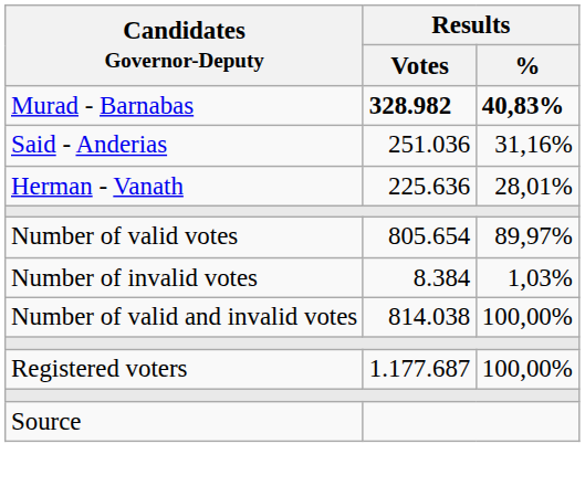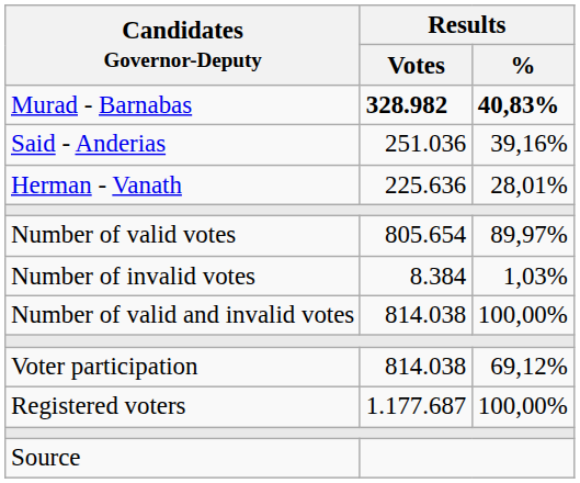 <table class="wikitable sortable">
 <tr>
 <th rowspan="2">Candidates<br><small>Governor-Deputy</small></th>
 <th colspan="2">Results</th>
 </tr>
 <tr>
 <th>Votes</th>
 <th>%</th>
 </tr>
 <tr>
 <td><a href='#'>Murad</a> - <a href='#'>Barnabas</a></td>
 <td><strong>328.982</strong></td>
 <td><strong>40,83%</strong></td>
 </tr>
 <tr>
 <td><a href='#'>Said</a> - <a href='#'>Anderias</a></td>
 <td align="right">251.036</td>
-<td align="right">31,16%</td>
+<td align="right">39,16%</td>
 </tr>
 <tr>
 <td><a href='#'>Herman</a> - <a href='#'>Vanath</a></td>
 <td align="right">225.636</td>
 <td align="right">28,01%</td>
 </tr>
 <tr>
 <td colspan="3" style="background-color:#E9E9E9"></td>
 </tr>
 <tr>
 <td>Number of valid votes</td>
 <td align="right">805.654</td>
 <td align="right">89,97%</td>
 </tr>
 <tr>
 <td>Number of invalid votes</td>
 <td align="right">8.384</td>
 <td align="right">1,03%</td>
 </tr>
 <tr>
 <td>Number of valid and invalid votes</td>
 <td align="right">814.038</td>
 <td align="right">100,00%</td>
 </tr>
 <tr>
 <td colspan="3" style="background-color:#E9E9E9"></td>
 </tr>
 <tr>
+<td>Voter participation</td>
+<td align="right">814.038</td>
+<td align="right">69,12%</td>
+</tr>
+<tr>
 <td>Registered voters</td>
 <td align="right">1.177.687</td>
 <td align="right">100,00%</td>
 </tr>
 <tr>
 <td colspan="3" style="background-color:#E9E9E9"></td>
 </tr>
 <tr>
 <td>Source</td>
 <td colspan="2"></td>
 </tr>
 </table>
